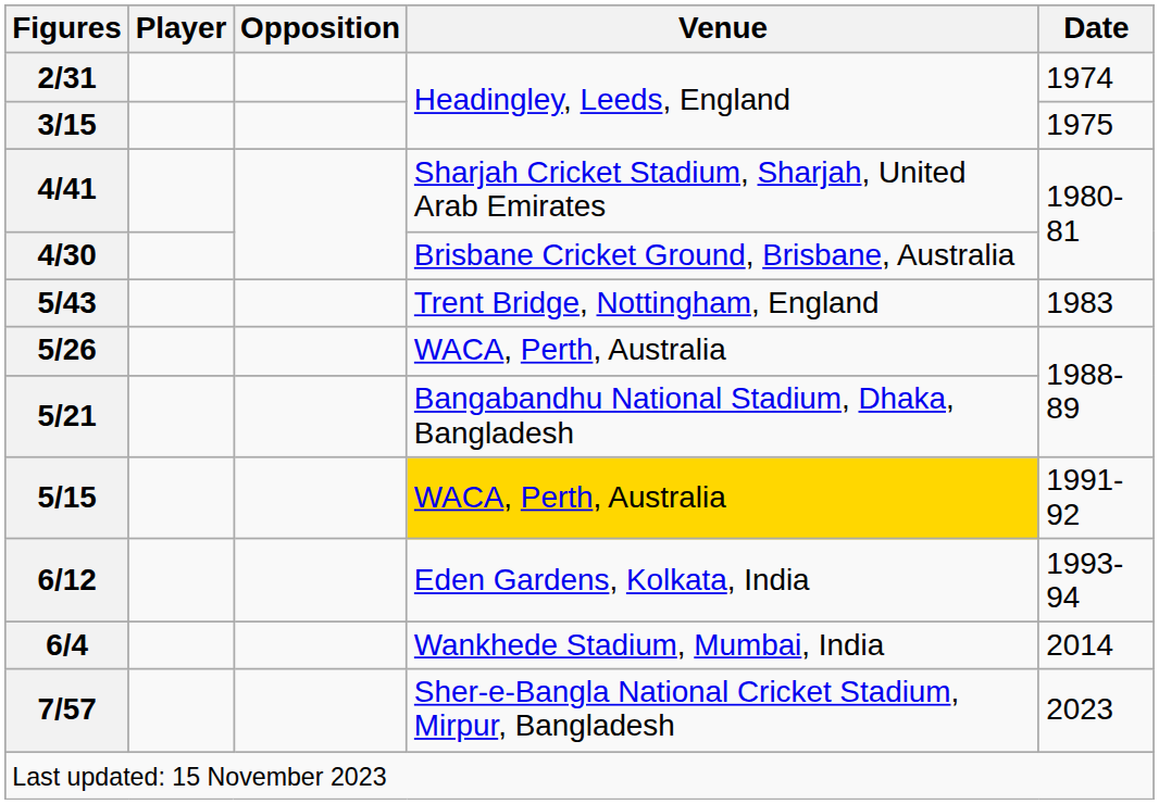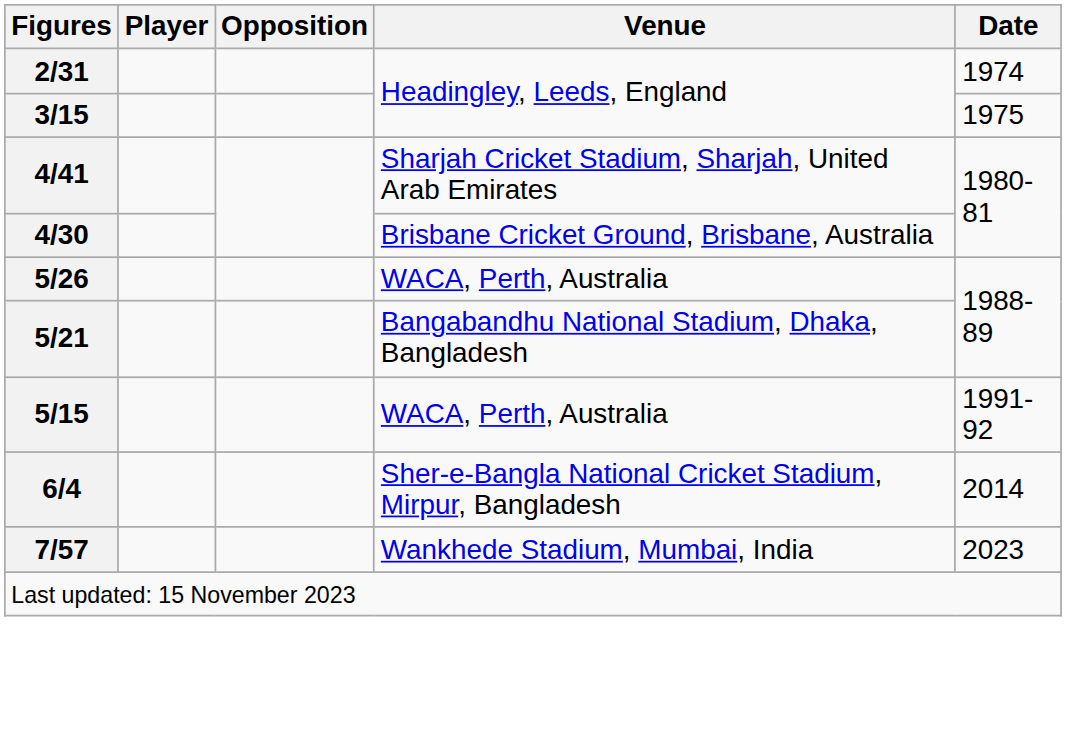 <table class="wikitable sortable">
 <tr>
 <th scope=col>Figures</th>
 <th scope=col>Player</th>
 <th scope=col>Opposition</th>
 <th scope=col>Venue</th>
 <th scope=col>Date</th>
 </tr>
 <tr>
 <th>2/31</th>
 <td></td>
 <td></td>
 <td rowspan=2><a href='#'>Headingley</a>, <a href='#'>Leeds</a>, England</td>
 <td>1974</td>
 </tr>
 <tr>
 <th>3/15</th>
 <td></td>
 <td></td>
 <td>1975 </td>
 </tr>
 <tr>
 <th>4/41</th>
 <td></td>
 <td rowspan=2></td>
 <td><a href='#'>Sharjah Cricket Stadium</a>, <a href='#'>Sharjah</a>, United Arab Emirates</td>
 <td rowspan=2>1980-81</td>
 </tr>
 <tr>
 <th>4/30</th>
 <td></td>
 <td><a href='#'>Brisbane Cricket Ground</a>, <a href='#'>Brisbane</a>, Australia</td>
 </tr>
 <tr>
-<th>5/43</th>
-<td></td>
-<td></td>
-<td><a href='#'>Trent Bridge</a>, <a href='#'>Nottingham</a>, England</td>
-<td>1983 </td>
-</tr>
-<tr>
 <th>5/26</th>
 <td></td>
 <td></td>
 <td><a href='#'>WACA</a>, <a href='#'>Perth</a>, Australia</td>
 <td rowspan=2>1988-89</td>
 </tr>
 <tr>
 <th>5/21</th>
 <td></td>
 <td></td>
 <td><a href='#'>Bangabandhu National Stadium</a>, <a href='#'>Dhaka</a>, Bangladesh</td>
 </tr>
 <tr>
 <th>5/15</th>
 <td></td>
 <td></td>
-<td style="background: gold;"><a href='#'>WACA</a>, <a href='#'>Perth</a>, Australia</td>
+<td><a href='#'>WACA</a>, <a href='#'>Perth</a>, Australia</td>
 <td>1991-92</td>
-</tr>
-<tr>
-<th>6/12</th>
-<td></td>
-<td></td>
-<td><a href='#'>Eden Gardens</a>, <a href='#'>Kolkata</a>, India</td>
-<td>1993-94</td>
 </tr>
 <tr>
 <th>6/4</th>
 <td></td>
 <td></td>
-<td><a href='#'>Wankhede Stadium</a>, <a href='#'>Mumbai</a>, India</td>
+<td><a href='#'>Sher-e-Bangla National Cricket Stadium</a>, <a href='#'>Mirpur</a>, Bangladesh</td>
 <td>2014</td>
 </tr>
 <tr>
 <th>7/57</th>
 <td></td>
 <td></td>
-<td><a href='#'>Sher-e-Bangla National Cricket Stadium</a>, <a href='#'>Mirpur</a>, Bangladesh</td>
+<td><a href='#'>Wankhede Stadium</a>, <a href='#'>Mumbai</a>, India</td>
 <td>2023 </td>
 </tr>
 <tr class=sortbottom>
 <td colspan=5><small>Last updated: 15 November 2023</small></td>
 </tr>
 </table>
